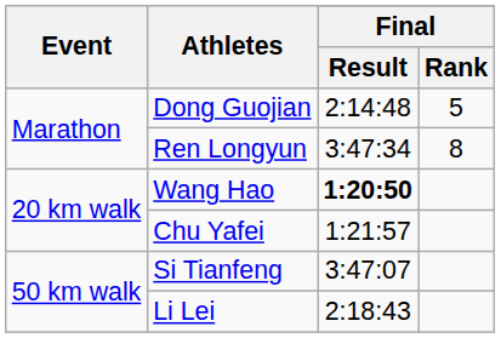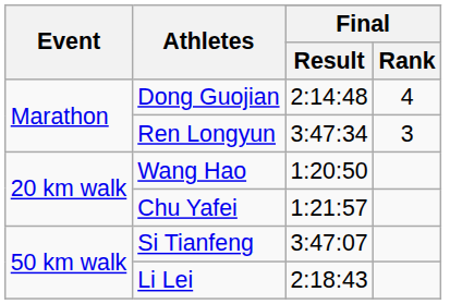 <table class=wikitable style="font-size:90%">
 <tr>
 <th rowspan=3>Event</th>
 <th rowspan=3>Athletes</th>
 </tr>
 <tr>
 <th colspan=2>Final</th>
 </tr>
 <tr>
 <th>Result</th>
 <th>Rank</th>
 </tr>
 <tr>
 <td rowspan="2"><a href='#'>Marathon</a></td>
 <td><a href='#'>Dong Guojian</a></td>
 <td align=center>2:14:48</td>
-<td align=center>5</td>
+<td align=center>4</td>
 </tr>
 <tr>
 <td><a href='#'>Ren Longyun</a></td>
 <td align=center>3:47:34</td>
-<td align=center>8</td>
+<td align=center>3</td>
 </tr>
 <tr>
 <td rowspan="2"><a href='#'>20 km walk</a></td>
 <td><a href='#'>Wang Hao</a></td>
-<td align=center><strong>1:20:50</strong></td>
+<td align=center>1:20:50</td>
 <td align=center></td>
 </tr>
 <tr>
 <td><a href='#'>Chu Yafei</a></td>
 <td align=center>1:21:57</td>
 <td align=center></td>
 </tr>
 <tr>
 <td rowspan="2"><a href='#'>50 km walk</a></td>
 <td><a href='#'>Si Tianfeng</a></td>
 <td align=center>3:47:07</td>
 <td align=center></td>
 </tr>
 <tr>
 <td><a href='#'>Li Lei</a></td>
 <td align=center>2:18:43</td>
 <td align=center></td>
 </tr>
 </table>
